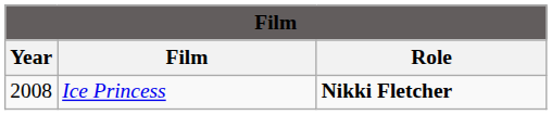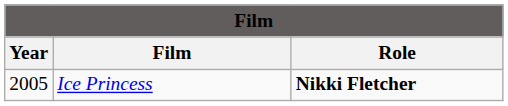 <table class="wikitable" style="font-size: 90%;">
 <tr>
 <th colspan="3" style="background: #625D5D;">Film</th>
 </tr>
 <tr>
 <th>Year</th>
 <th width="170">Film</th>
 <th width="150">Role</th>
 </tr>
 <tr>
-<td rowspan="1">2008</td>
+<td rowspan="1">2005</td>
 <td><em><a href='#'>Ice Princess</a></em></td>
 <td><strong>Nikki Fletcher</strong></td>
 </tr>
 </table>
